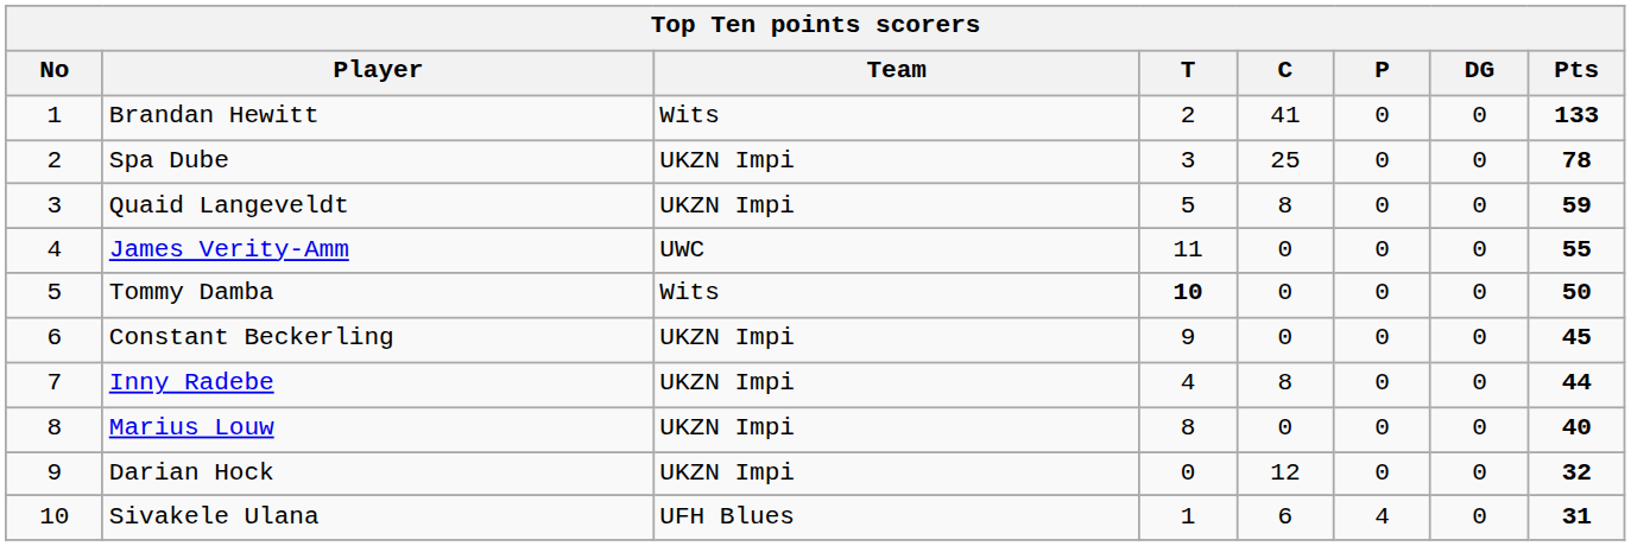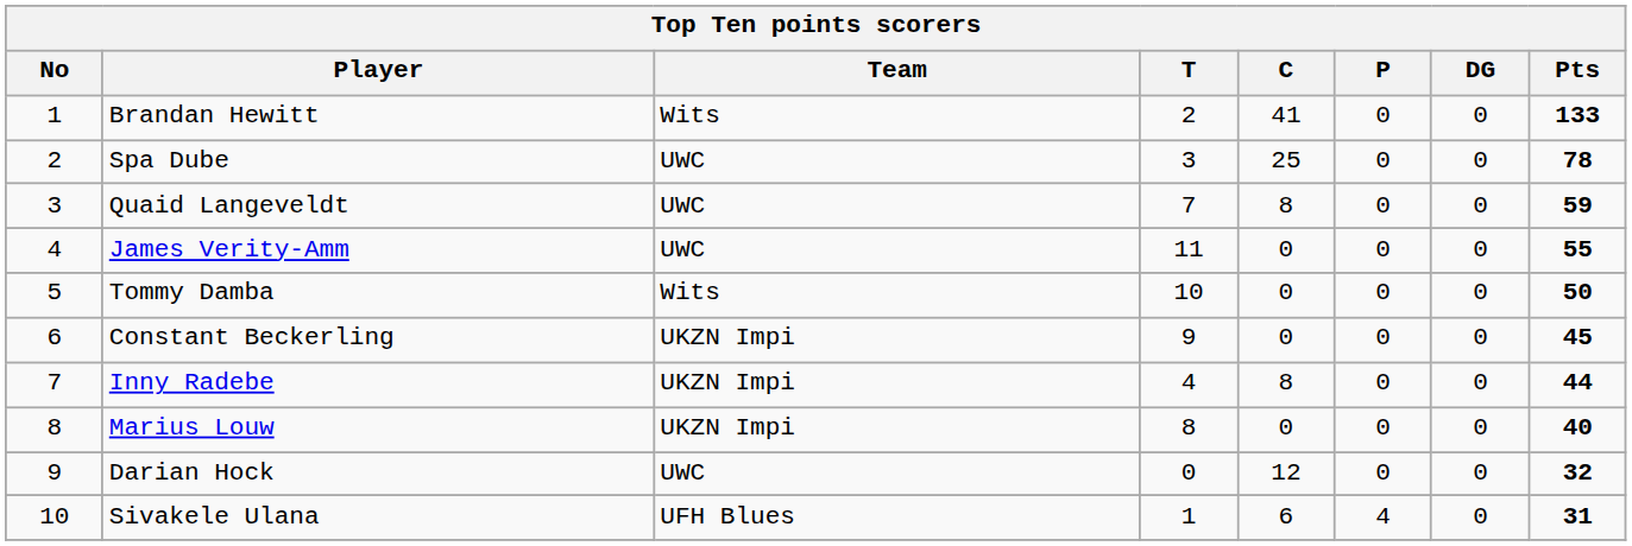 <table class="wikitable collapsible sortable" style="text-align:center; line-height:130%; font-size:90%; width:60%;">
 <tr>
 <th colspan=8>Top Ten points scorers</th>
 </tr>
 <tr>
 <th style="width:6%;">No</th>
 <th style="width:34%;">Player</th>
 <th style="width:30%;">Team</th>
 <th style="width:6%;">T</th>
 <th style="width:6%;">C</th>
 <th style="width:6%;">P</th>
 <th style="width:6%;">DG</th>
 <th style="width:6%;">Pts<br></th>
 </tr>
 <tr>
 <td>1</td>
 <td align=left>Brandan Hewitt</td>
 <td align=left>Wits</td>
 <td>2</td>
 <td>41</td>
 <td>0</td>
 <td>0</td>
 <td><strong>133</strong></td>
 </tr>
 <tr>
 <td>2</td>
 <td align=left>Spa Dube</td>
-<td align=left>UKZN Impi</td>
+<td align=left>UWC</td>
 <td>3</td>
 <td>25</td>
 <td>0</td>
 <td>0</td>
 <td><strong>78</strong></td>
 </tr>
 <tr>
 <td>3</td>
 <td align=left>Quaid Langeveldt</td>
-<td align=left>UKZN Impi</td>
-<td>5</td>
+<td align=left>UWC</td>
+<td>7</td>
 <td>8</td>
 <td>0</td>
 <td>0</td>
 <td><strong>59</strong></td>
 </tr>
 <tr>
 <td>4</td>
 <td align=left><a href='#'>James Verity-Amm</a></td>
 <td align=left>UWC</td>
 <td>11</td>
 <td>0</td>
 <td>0</td>
 <td>0</td>
 <td><strong>55</strong></td>
 </tr>
 <tr>
 <td>5</td>
 <td align=left>Tommy Damba</td>
 <td align=left>Wits</td>
-<td><strong>10</strong></td>
+<td>10</td>
 <td>0</td>
 <td>0</td>
 <td>0</td>
 <td><strong>50</strong></td>
 </tr>
 <tr>
 <td>6</td>
 <td align=left>Constant Beckerling</td>
 <td align=left>UKZN Impi</td>
 <td>9</td>
 <td>0</td>
 <td>0</td>
 <td>0</td>
 <td><strong>45</strong></td>
 </tr>
 <tr>
 <td>7</td>
 <td align=left><a href='#'>Inny Radebe</a></td>
 <td align=left>UKZN Impi</td>
 <td>4</td>
 <td>8</td>
 <td>0</td>
 <td>0</td>
 <td><strong>44</strong></td>
 </tr>
 <tr>
 <td>8</td>
 <td align=left><a href='#'>Marius Louw</a></td>
 <td align=left>UKZN Impi</td>
 <td>8</td>
 <td>0</td>
 <td>0</td>
 <td>0</td>
 <td><strong>40</strong></td>
 </tr>
 <tr>
 <td>9</td>
 <td align=left>Darian Hock</td>
-<td align=left>UKZN Impi</td>
+<td align=left>UWC</td>
 <td>0</td>
 <td>12</td>
 <td>0</td>
 <td>0</td>
 <td><strong>32</strong></td>
 </tr>
 <tr>
 <td>10</td>
 <td align=left>Sivakele Ulana</td>
 <td align=left>UFH Blues</td>
 <td>1</td>
 <td>6</td>
 <td>4</td>
 <td>0</td>
 <td><strong>31</strong></td>
 </tr>
 </table>
